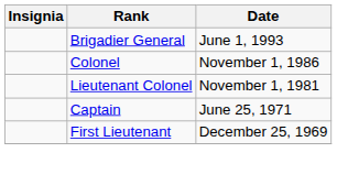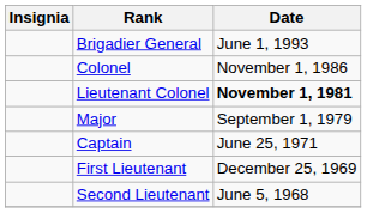 <table class="wikitable" | align=center>
 <tr>
 <th>Insignia</th>
 <th>Rank</th>
 <th>Date</th>
 </tr>
 <tr>
 <td></td>
 <td><a href='#'>Brigadier General</a></td>
 <td>June 1, 1993</td>
 </tr>
 <tr>
 <td></td>
 <td><a href='#'>Colonel</a></td>
 <td>November 1, 1986</td>
 </tr>
 <tr>
 <td></td>
 <td><a href='#'>Lieutenant Colonel</a></td>
-<td>November 1, 1981</td>
+<td><strong>November 1, 1981</strong></td>
+</tr>
+<tr>
+<td></td>
+<td><a href='#'>Major</a></td>
+<td>September 1, 1979</td>
 </tr>
 <tr>
 <td></td>
 <td><a href='#'>Captain</a></td>
 <td>June 25, 1971</td>
 </tr>
 <tr>
 <td></td>
 <td><a href='#'>First Lieutenant</a></td>
 <td>December 25, 1969</td>
 </tr>
 <tr>
+<td></td>
+<td><a href='#'>Second Lieutenant</a></td>
+<td>June 5, 1968</td>
+</tr>
+<tr>
 </tr>
 </table>
